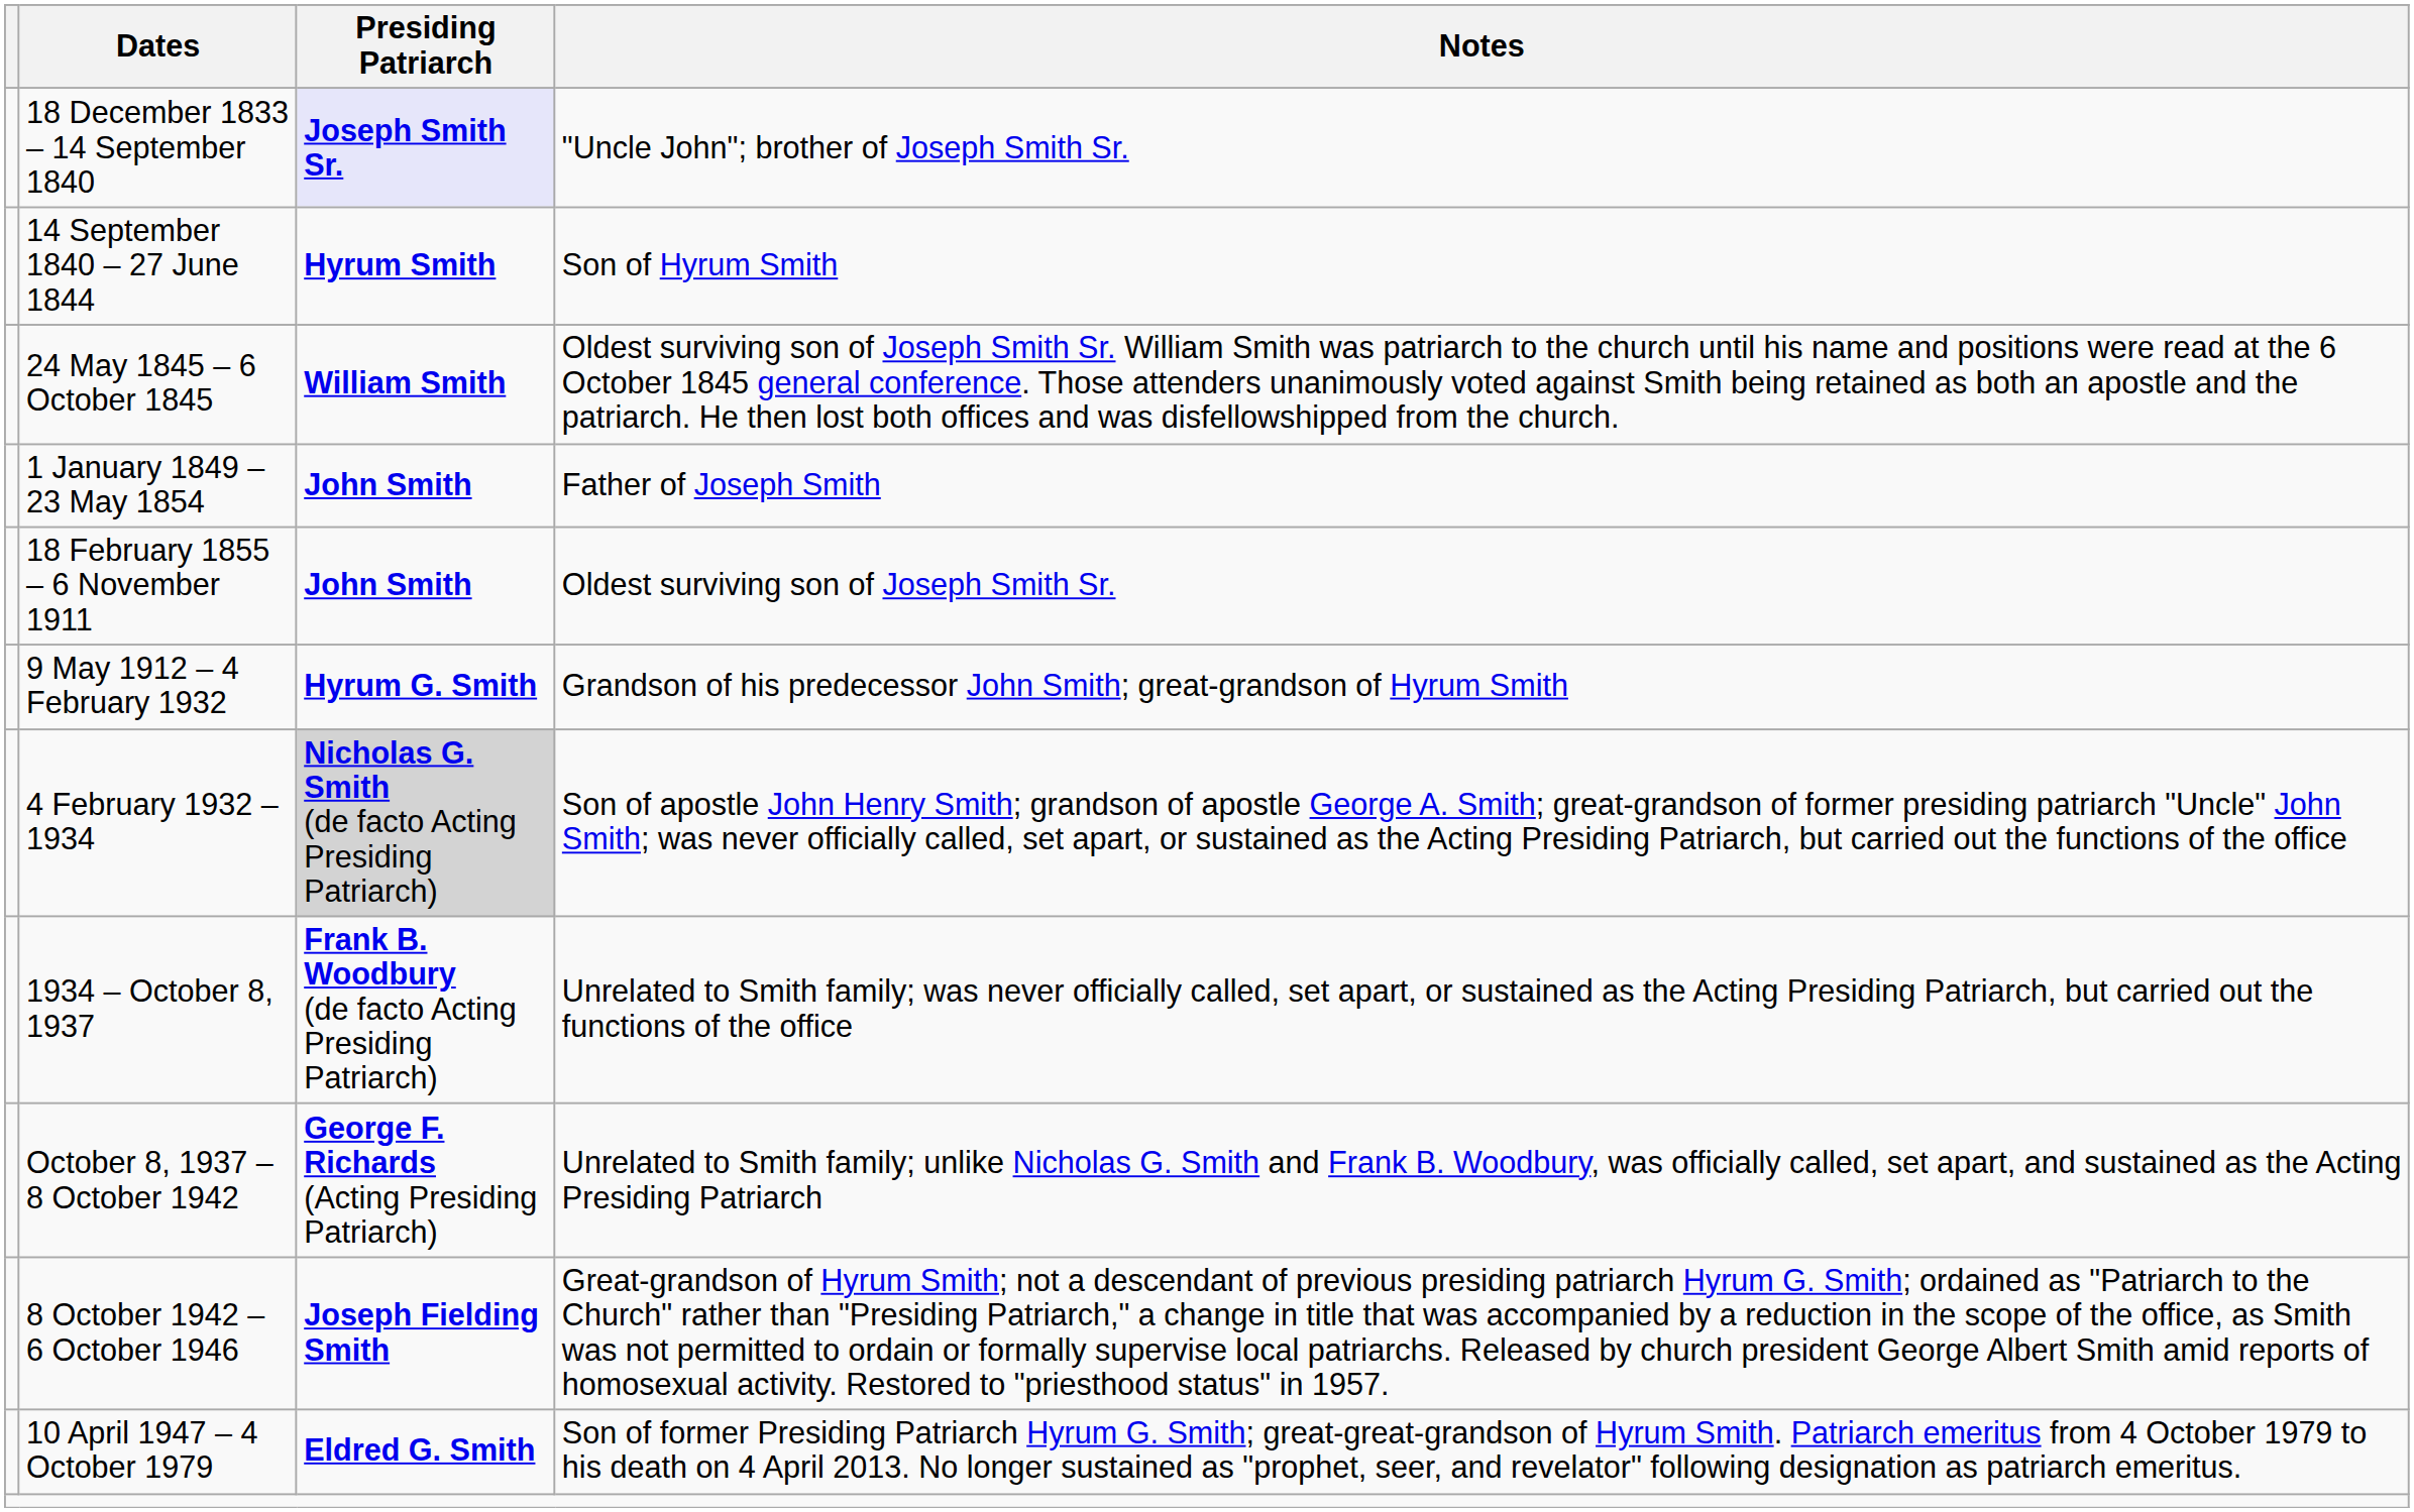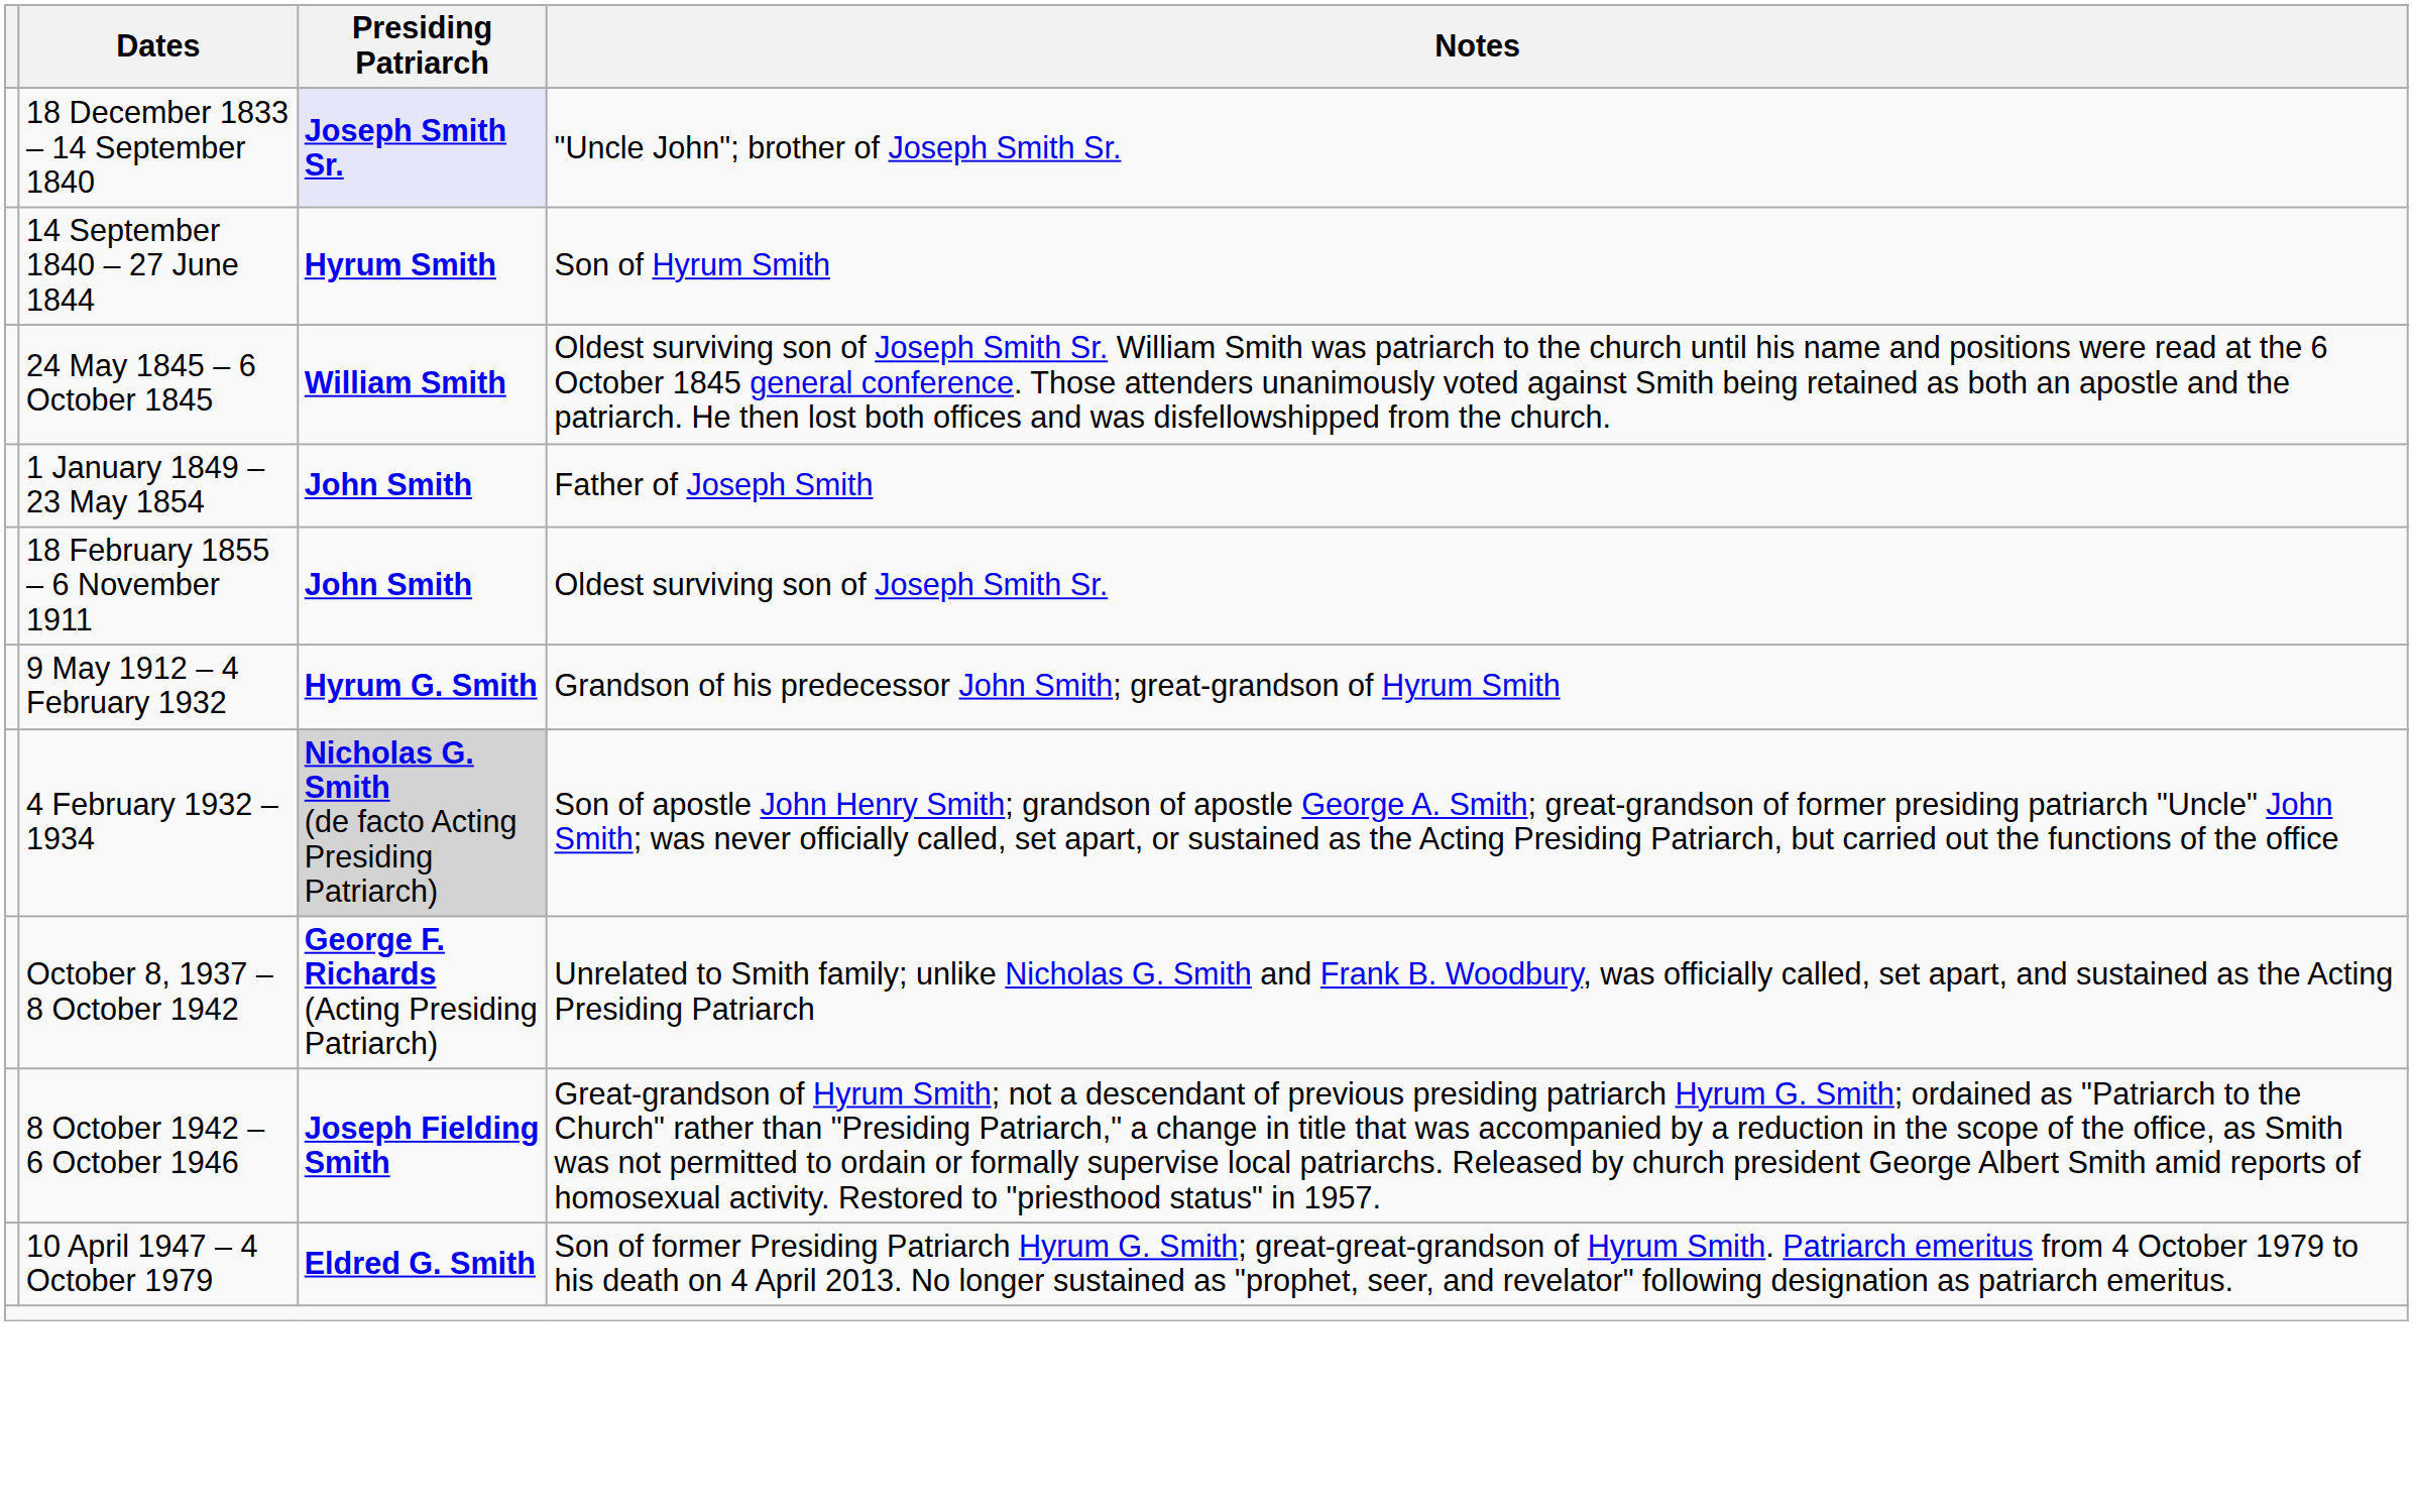 <table class="wikitable">
 <tr>
 <th></th>
 <th>Dates</th>
 <th>Presiding Patriarch</th>
 <th>Notes</th>
 </tr>
 <tr>
 <td></td>
 <td>18 December 1833 – 14 September 1840</td>
 <td style="background: lavender;"><strong><a href='#'>Joseph Smith Sr.</a></strong></td>
 <td>"Uncle John"; brother of <a href='#'>Joseph Smith Sr.</a></td>
 </tr>
 <tr>
 <td></td>
 <td>14 September 1840 – 27 June 1844</td>
 <td><strong><a href='#'>Hyrum Smith</a></strong></td>
 <td>Son of <a href='#'>Hyrum Smith</a></td>
 </tr>
 <tr>
 <td></td>
 <td>24 May 1845 – 6 October 1845</td>
 <td><strong><a href='#'>William Smith</a></strong></td>
 <td>Oldest surviving son of <a href='#'>Joseph Smith Sr.</a>  William Smith was patriarch to the church until his name and positions were read at the 6 October 1845 <a href='#'>general conference</a>. Those attenders unanimously voted against Smith being retained as both an apostle and the patriarch. He then lost both offices and was disfellowshipped from the church.</td>
 </tr>
 <tr>
 <td></td>
 <td>1 January 1849 – 23 May 1854</td>
 <td><strong><a href='#'>John Smith</a></strong></td>
 <td>Father of <a href='#'>Joseph Smith</a></td>
 </tr>
 <tr>
 <td></td>
 <td>18 February 1855 – 6 November 1911</td>
 <td><strong><a href='#'>John Smith</a></strong></td>
 <td>Oldest surviving son of <a href='#'>Joseph Smith Sr.</a></td>
 </tr>
 <tr>
 <td></td>
 <td>9 May 1912 – 4 February 1932</td>
 <td><strong><a href='#'>Hyrum G. Smith</a></strong></td>
 <td>Grandson of his predecessor <a href='#'>John Smith</a>; great-grandson of <a href='#'>Hyrum Smith</a></td>
 </tr>
 <tr>
 <td></td>
 <td>4 February 1932 – 1934</td>
 <td style="background: lightgrey;"><strong><a href='#'>Nicholas G. Smith</a></strong><br>(de facto Acting Presiding Patriarch)</td>
 <td>Son of apostle <a href='#'>John Henry Smith</a>; grandson of apostle <a href='#'>George A. Smith</a>; great-grandson of former presiding patriarch "Uncle" <a href='#'>John Smith</a>; was never officially called, set apart, or sustained as the Acting Presiding Patriarch, but carried out the functions of the office</td>
 </tr>
 <tr>
 <td></td>
-<td>1934 – October 8, 1937</td>
-<td><strong><a href='#'>Frank B. Woodbury</a></strong><br>(de facto Acting Presiding Patriarch)</td>
-<td>Unrelated to Smith family; was never officially called, set apart, or sustained as the Acting Presiding Patriarch, but carried out the functions of the office</td>
-</tr>
-<tr>
-<td></td>
 <td>October 8, 1937 – 8 October 1942</td>
 <td><strong><a href='#'>George F. Richards</a></strong><br>(Acting Presiding Patriarch)</td>
 <td>Unrelated to Smith family; unlike <a href='#'>Nicholas G. Smith</a> and <a href='#'>Frank B. Woodbury</a>, was officially called, set apart, and sustained as the Acting Presiding Patriarch</td>
 </tr>
 <tr>
 <td></td>
 <td>8 October 1942 – 6 October 1946</td>
 <td><strong><a href='#'>Joseph Fielding Smith</a></strong></td>
 <td>Great-grandson of <a href='#'>Hyrum Smith</a>; not a descendant of previous presiding patriarch <a href='#'>Hyrum G. Smith</a>; ordained as "Patriarch to the Church" rather than "Presiding Patriarch," a change in title that was accompanied by a reduction in the scope of the office, as Smith was not permitted to ordain or formally supervise local patriarchs. Released by church president George Albert Smith amid reports of homosexual activity.  Restored to "priesthood status" in 1957.</td>
 </tr>
 <tr>
 <td></td>
 <td>10 April 1947 – 4 October 1979</td>
 <td><strong><a href='#'>Eldred G. Smith</a></strong></td>
 <td>Son of former Presiding Patriarch <a href='#'>Hyrum G. Smith</a>; great-great-grandson of <a href='#'>Hyrum Smith</a>. <a href='#'>Patriarch emeritus</a> from 4 October 1979 to his death on 4 April 2013. No longer sustained as "prophet, seer, and revelator" following designation as patriarch emeritus.</td>
 </tr>
 <tr>
 <td colspan = "4"></td>
 </tr>
 </table>
